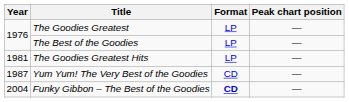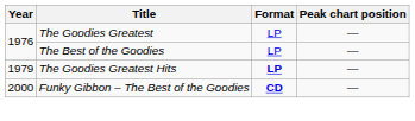 <table class="wikitable" style="text-align: center">
 <tr>
 <th>Year</th>
 <th>Title</th>
 <th>Format</th>
 <th>Peak chart position</th>
 </tr>
 <tr>
 <td rowspan="2">1976</td>
 <td style="text-align: left"><em>The Goodies Greatest</em></td>
 <td><a href='#'>LP</a></td>
 <td>—</td>
 </tr>
 <tr>
 <td style="text-align: left"><em>The Best of the Goodies</em></td>
 <td><a href='#'>LP</a></td>
 <td>—</td>
 </tr>
 <tr>
-<td>1981</td>
+<td>1979</td>
 <td style="text-align: left"><em>The Goodies Greatest Hits</em></td>
-<td><a href='#'>LP</a></td>
+<td><strong><a href='#'>LP</a></strong></td>
 <td>—</td>
 </tr>
 <tr>
-<td>1987</td>
-<td style="text-align: left"><em>Yum Yum! The Very Best of the Goodies</em></td>
-<td><a href='#'>CD</a></td>
-<td>—</td>
-</tr>
-<tr>
-<td>2004</td>
+<td>2000</td>
 <td style="text-align: left"><em>Funky Gibbon – The Best of the Goodies</em></td>
 <td><strong><a href='#'>CD</a></strong></td>
 <td>—</td>
 </tr>
 </table>
